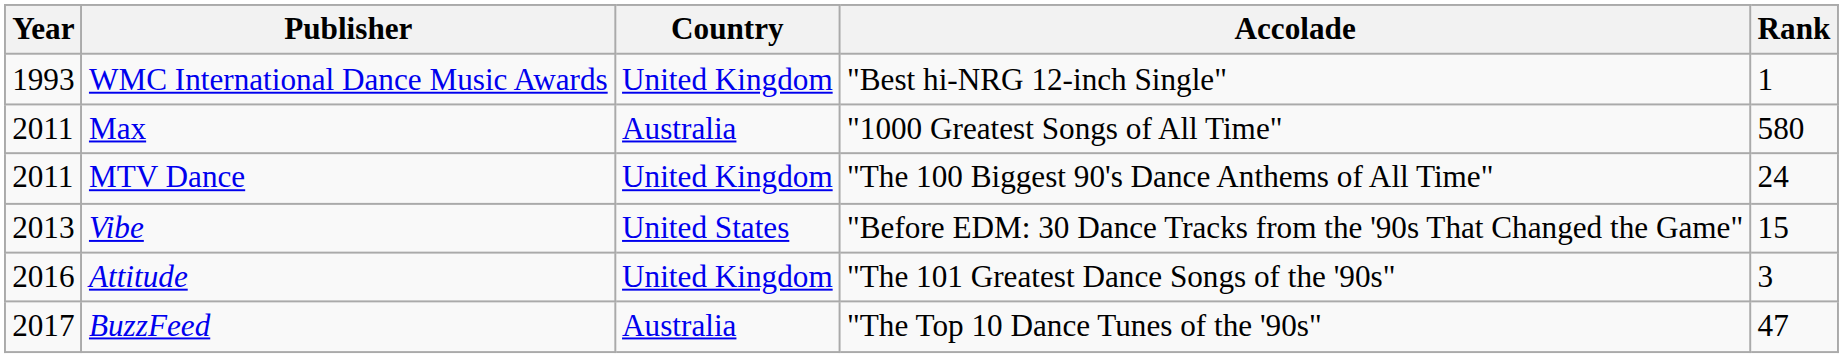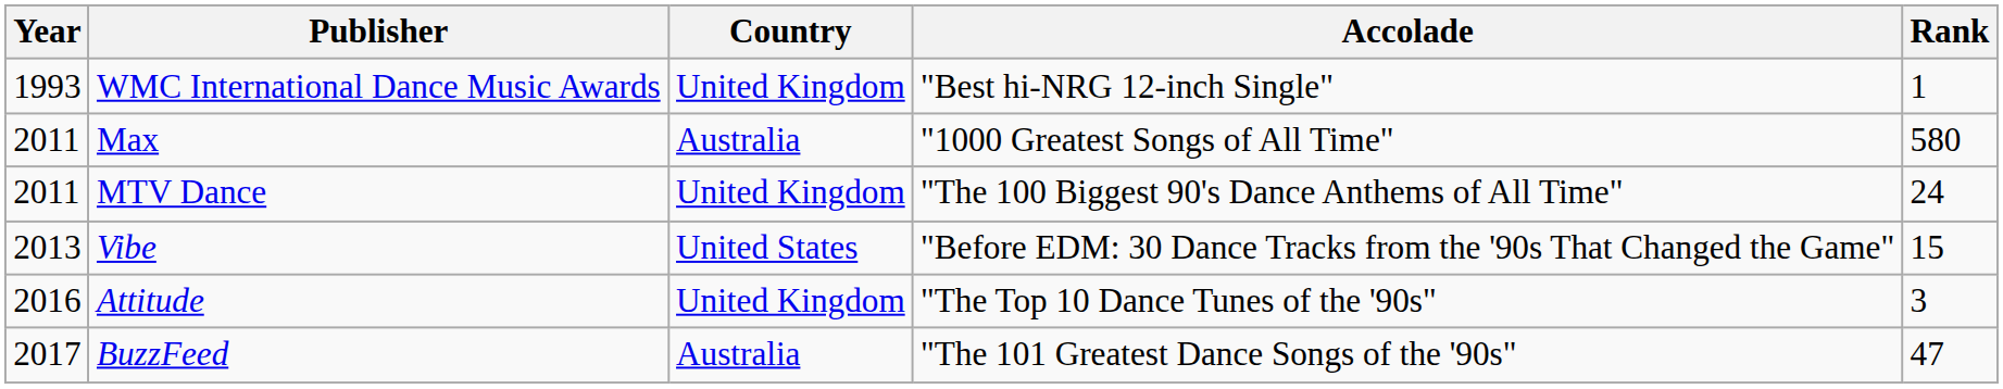 <table class="wikitable sortable">
 <tr>
 <th>Year</th>
 <th>Publisher</th>
 <th>Country</th>
 <th>Accolade</th>
 <th>Rank</th>
 </tr>
 <tr>
 <td>1993</td>
 <td><a href='#'>WMC International Dance Music Awards</a></td>
 <td><a href='#'>United Kingdom</a></td>
 <td>"Best hi-NRG 12-inch Single"</td>
 <td>1</td>
 </tr>
 <tr>
 <td>2011</td>
 <td><a href='#'>Max</a></td>
 <td><a href='#'>Australia</a></td>
 <td>"1000 Greatest Songs of All Time"</td>
 <td>580</td>
 </tr>
 <tr>
 <td>2011</td>
 <td><a href='#'>MTV Dance</a></td>
 <td><a href='#'>United Kingdom</a></td>
 <td>"The 100 Biggest 90's Dance Anthems of All Time"</td>
 <td>24</td>
 </tr>
 <tr>
 <td>2013</td>
 <td><em><a href='#'>Vibe</a></em></td>
 <td><a href='#'>United States</a></td>
 <td>"Before EDM: 30 Dance Tracks from the '90s That Changed the Game"</td>
 <td>15</td>
 </tr>
 <tr>
 <td>2016</td>
 <td><em><a href='#'>Attitude</a></em></td>
 <td><a href='#'>United Kingdom</a></td>
-<td>"The 101 Greatest Dance Songs of the '90s"</td>
+<td>"The Top 10 Dance Tunes of the '90s"</td>
 <td>3</td>
 </tr>
 <tr>
 <td>2017</td>
 <td><em><a href='#'>BuzzFeed</a></em></td>
 <td><a href='#'>Australia</a></td>
-<td>"The Top 10 Dance Tunes of the '90s"</td>
+<td>"The 101 Greatest Dance Songs of the '90s"</td>
 <td>47</td>
 </tr>
 </table>
